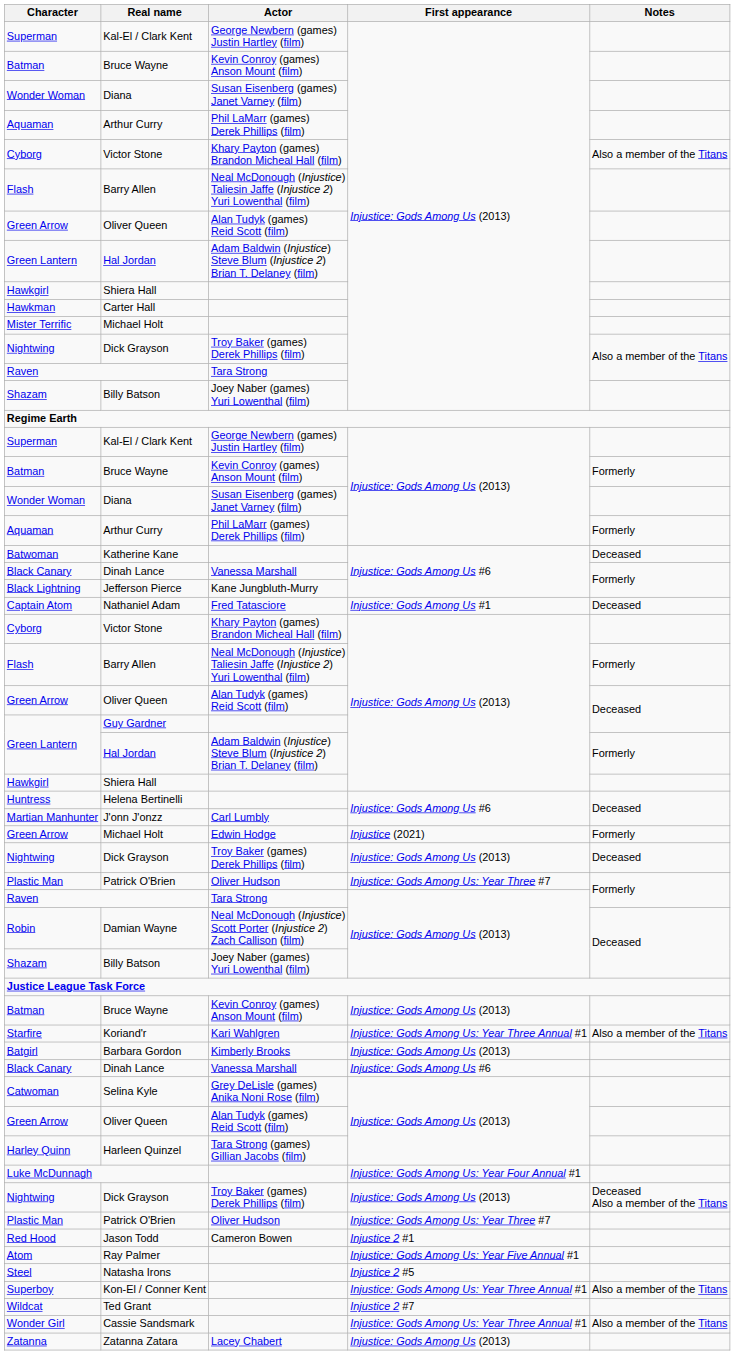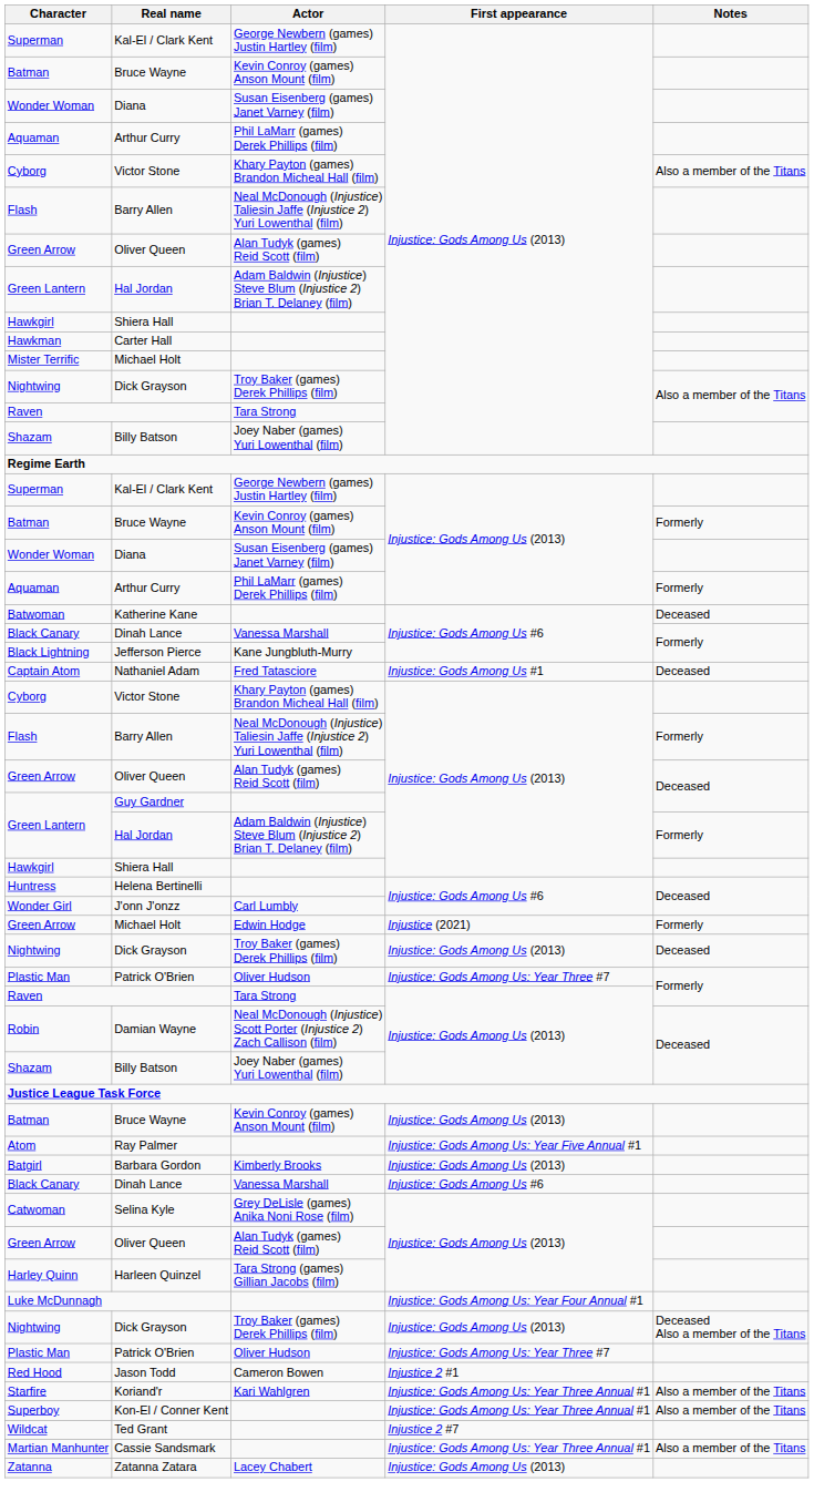 <table class="wikitable">
 <tr>
 <th>Character</th>
 <th>Real name</th>
 <th>Actor</th>
 <th>First appearance</th>
 <th>Notes</th>
 </tr>
 <tr>
 <td><a href='#'>Superman</a></td>
 <td>Kal-El / Clark Kent</td>
 <td><a href='#'>George Newbern</a> (games)<br><a href='#'>Justin Hartley</a> (<a href='#'>film</a>)</td>
 <td rowspan="14"><em><a href='#'>Injustice: Gods Among Us</a></em> (2013)</td>
 <td></td>
 </tr>
 <tr>
 <td><a href='#'>Batman</a></td>
 <td>Bruce Wayne</td>
 <td><a href='#'>Kevin Conroy</a> (games)<br><a href='#'>Anson Mount</a> (<a href='#'>film</a>)</td>
 <td></td>
 </tr>
 <tr>
 <td><a href='#'>Wonder Woman</a></td>
 <td>Diana</td>
 <td><a href='#'>Susan Eisenberg</a> (games)<br><a href='#'>Janet Varney</a> (<a href='#'>film</a>)</td>
 <td></td>
 </tr>
 <tr>
 <td><a href='#'>Aquaman</a></td>
 <td>Arthur Curry</td>
 <td><a href='#'>Phil LaMarr</a> (games)<br><a href='#'>Derek Phillips</a> (<a href='#'>film</a>)</td>
 <td></td>
 </tr>
 <tr>
 <td><a href='#'>Cyborg</a></td>
 <td>Victor Stone</td>
 <td><a href='#'>Khary Payton</a> (games)<br><a href='#'>Brandon Micheal Hall</a> (<a href='#'>film</a>)</td>
 <td>Also a member of the <a href='#'>Titans</a></td>
 </tr>
 <tr>
 <td><a href='#'>Flash</a></td>
 <td>Barry Allen</td>
 <td><a href='#'>Neal McDonough</a> (<em>Injustice</em>)<br><a href='#'>Taliesin Jaffe</a> (<em>Injustice 2</em>)<br><a href='#'>Yuri Lowenthal</a> (<a href='#'>film</a>)</td>
 <td></td>
 </tr>
 <tr>
 <td><a href='#'>Green Arrow</a></td>
 <td>Oliver Queen</td>
 <td><a href='#'>Alan Tudyk</a> (games)<br><a href='#'>Reid Scott</a> (<a href='#'>film</a>)</td>
 <td></td>
 </tr>
 <tr>
 <td><a href='#'>Green Lantern</a></td>
 <td><a href='#'>Hal Jordan</a></td>
 <td><a href='#'>Adam Baldwin</a> (<em>Injustice</em>)<br><a href='#'>Steve Blum</a> (<em>Injustice 2</em>)<br><a href='#'>Brian T. Delaney</a> (<a href='#'>film</a>)</td>
 <td></td>
 </tr>
 <tr>
 <td><a href='#'>Hawkgirl</a></td>
 <td>Shiera Hall</td>
 <td></td>
 <td></td>
 </tr>
 <tr>
 <td><a href='#'>Hawkman</a></td>
 <td>Carter Hall</td>
 <td></td>
 <td></td>
 </tr>
 <tr>
 <td><a href='#'>Mister Terrific</a></td>
 <td>Michael Holt</td>
 <td></td>
 <td></td>
 </tr>
 <tr>
 <td><a href='#'>Nightwing</a></td>
 <td>Dick Grayson</td>
 <td><a href='#'>Troy Baker</a> (games)<br><a href='#'>Derek Phillips</a> (<a href='#'>film</a>)</td>
 <td rowspan="2">Also a member of the <a href='#'>Titans</a></td>
 </tr>
 <tr>
 <td colspan="2"><a href='#'>Raven</a></td>
 <td><a href='#'>Tara Strong</a></td>
 </tr>
 <tr>
 <td><a href='#'>Shazam</a></td>
 <td>Billy Batson</td>
 <td>Joey Naber (games)<br><a href='#'>Yuri Lowenthal</a> (<a href='#'>film</a>)</td>
 <td></td>
 </tr>
 <tr>
 <td colspan="5"><strong>Regime Earth</strong></td>
 </tr>
 <tr>
 <td><a href='#'>Superman</a></td>
 <td>Kal-El / Clark Kent</td>
 <td><a href='#'>George Newbern</a> (games)<br><a href='#'>Justin Hartley</a> (<a href='#'>film</a>)</td>
 <td rowspan="4"><em><a href='#'>Injustice: Gods Among Us</a></em> (2013)</td>
 <td></td>
 </tr>
 <tr>
 <td><a href='#'>Batman</a></td>
 <td>Bruce Wayne</td>
 <td><a href='#'>Kevin Conroy</a> (games)<br><a href='#'>Anson Mount</a> (<a href='#'>film</a>)</td>
 <td>Formerly</td>
 </tr>
 <tr>
 <td><a href='#'>Wonder Woman</a></td>
 <td>Diana</td>
 <td><a href='#'>Susan Eisenberg</a> (games)<br><a href='#'>Janet Varney</a> (<a href='#'>film</a>)</td>
 <td></td>
 </tr>
 <tr>
 <td><a href='#'>Aquaman</a></td>
 <td>Arthur Curry</td>
 <td><a href='#'>Phil LaMarr</a> (games)<br><a href='#'>Derek Phillips</a> (<a href='#'>film</a>)</td>
 <td>Formerly</td>
 </tr>
 <tr>
 <td><a href='#'>Batwoman</a></td>
 <td>Katherine Kane</td>
 <td></td>
 <td rowspan="3"><a href='#'><em>Injustice: Gods Among Us</em></a> #6</td>
 <td>Deceased</td>
 </tr>
 <tr>
 <td><a href='#'>Black Canary</a></td>
 <td>Dinah Lance</td>
 <td><a href='#'>Vanessa Marshall</a></td>
 <td rowspan="2">Formerly</td>
 </tr>
 <tr>
 <td><a href='#'>Black Lightning</a></td>
 <td>Jefferson Pierce</td>
 <td>Kane Jungbluth-Murry</td>
 </tr>
 <tr>
 <td><a href='#'>Captain Atom</a></td>
 <td>Nathaniel Adam</td>
 <td><a href='#'>Fred Tatasciore</a></td>
 <td><a href='#'><em>Injustice: Gods Among Us</em></a> #1</td>
 <td>Deceased</td>
 </tr>
 <tr>
 <td><a href='#'>Cyborg</a></td>
 <td>Victor Stone</td>
 <td><a href='#'>Khary Payton</a> (games)<br><a href='#'>Brandon Micheal Hall</a> (<a href='#'>film</a>)</td>
 <td rowspan="6"><em><a href='#'>Injustice: Gods Among Us</a></em> (2013)</td>
 <td></td>
 </tr>
 <tr>
 <td><a href='#'>Flash</a></td>
 <td>Barry Allen</td>
 <td><a href='#'>Neal McDonough</a> (<em>Injustice</em>)<br><a href='#'>Taliesin Jaffe</a> (<em>Injustice 2</em>)<br><a href='#'>Yuri Lowenthal</a> (<a href='#'>film</a>)</td>
 <td>Formerly</td>
 </tr>
 <tr>
 <td><a href='#'>Green Arrow</a></td>
 <td>Oliver Queen</td>
 <td><a href='#'>Alan Tudyk</a> (games)<br><a href='#'>Reid Scott</a> (<a href='#'>film</a>)</td>
 <td rowspan="2">Deceased</td>
 </tr>
 <tr>
 <td rowspan="2"><a href='#'>Green Lantern</a></td>
 <td><a href='#'>Guy Gardner</a></td>
 <td></td>
 </tr>
 <tr>
 <td><a href='#'>Hal Jordan</a></td>
 <td><a href='#'>Adam Baldwin</a> (<em>Injustice</em>)<br><a href='#'>Steve Blum</a> (<em>Injustice 2</em>)<br><a href='#'>Brian T. Delaney</a> (<a href='#'>film</a>)</td>
 <td>Formerly</td>
 </tr>
 <tr>
 <td><a href='#'>Hawkgirl</a></td>
 <td>Shiera Hall</td>
 <td></td>
 <td></td>
 </tr>
 <tr>
 <td><a href='#'>Huntress</a></td>
 <td>Helena Bertinelli</td>
 <td></td>
 <td rowspan="2"><a href='#'><em>Injustice: Gods Among Us</em></a> #6</td>
 <td rowspan="2">Deceased</td>
 </tr>
 <tr>
-<td><a href='#'>Martian Manhunter</a></td>
+<td><a href='#'>Wonder Girl</a></td>
 <td>J'onn J'onzz</td>
 <td><a href='#'>Carl Lumbly</a></td>
 </tr>
 <tr>
 <td><a href='#'>Green Arrow</a></td>
 <td>Michael Holt</td>
 <td><a href='#'>Edwin Hodge</a></td>
 <td><a href='#'><em>Injustice</em></a> (2021)</td>
 <td>Formerly</td>
 </tr>
 <tr>
 <td><a href='#'>Nightwing</a></td>
 <td>Dick Grayson</td>
 <td><a href='#'>Troy Baker</a> (games)<br><a href='#'>Derek Phillips</a> (<a href='#'>film</a>)</td>
 <td><em><a href='#'>Injustice: Gods Among Us</a></em> (2013)</td>
 <td>Deceased</td>
 </tr>
 <tr>
 <td><a href='#'>Plastic Man</a></td>
 <td>Patrick O'Brien</td>
 <td><a href='#'>Oliver Hudson</a></td>
 <td><a href='#'><em>Injustice: Gods Among Us: Year Three</em></a> #7</td>
 <td rowspan="2">Formerly</td>
 </tr>
 <tr>
 <td colspan="2"><a href='#'>Raven</a></td>
 <td><a href='#'>Tara Strong</a></td>
 <td rowspan="3"><em><a href='#'>Injustice: Gods Among Us</a></em> (2013)</td>
 </tr>
 <tr>
 <td><a href='#'>Robin</a></td>
 <td>Damian Wayne</td>
 <td><a href='#'>Neal McDonough</a> (<em>Injustice</em>)<br><a href='#'>Scott Porter</a> (<em>Injustice 2</em>)<br><a href='#'>Zach Callison</a> (<a href='#'>film</a>)</td>
 <td rowspan="2">Deceased</td>
 </tr>
 <tr>
 <td><a href='#'>Shazam</a></td>
 <td>Billy Batson</td>
 <td>Joey Naber (games)<br><a href='#'>Yuri Lowenthal</a> (<a href='#'>film</a>)</td>
 </tr>
 <tr>
 <td colspan="5"><a href='#'><strong>Justice League Task Force</strong></a></td>
 </tr>
 <tr>
 <td><a href='#'>Batman</a></td>
 <td>Bruce Wayne</td>
 <td><a href='#'>Kevin Conroy</a> (games)<br><a href='#'>Anson Mount</a> (<a href='#'>film</a>)</td>
 <td><em><a href='#'>Injustice: Gods Among Us</a></em> (2013)</td>
 <td></td>
 </tr>
 <tr>
-<td><a href='#'>Starfire</a></td>
-<td>Koriand'r</td>
-<td><a href='#'>Kari Wahlgren</a></td>
-<td><a href='#'><em>Injustice: Gods Among Us: Year Three Annual</em></a> #1</td>
-<td>Also a member of the <a href='#'>Titans</a></td>
+<td><a href='#'>Atom</a></td>
+<td>Ray Palmer</td>
+<td></td>
+<td><a href='#'><em>Injustice: Gods Among Us: Year Five Annual</em></a> #1</td>
+<td></td>
 </tr>
 <tr>
 <td><a href='#'>Batgirl</a></td>
 <td>Barbara Gordon</td>
 <td><a href='#'>Kimberly Brooks</a></td>
 <td><em><a href='#'>Injustice: Gods Among Us</a></em> (2013)</td>
 <td></td>
 </tr>
 <tr>
 <td><a href='#'>Black Canary</a></td>
 <td>Dinah Lance</td>
 <td><a href='#'>Vanessa Marshall</a></td>
 <td><a href='#'><em>Injustice: Gods Among Us</em></a> #6</td>
 <td></td>
 </tr>
 <tr>
 <td><a href='#'>Catwoman</a></td>
 <td>Selina Kyle</td>
 <td><a href='#'>Grey DeLisle</a> (games)<br><a href='#'>Anika Noni Rose</a> (<a href='#'>film</a>)</td>
 <td rowspan="3"><em><a href='#'>Injustice: Gods Among Us</a></em> (2013)</td>
 <td></td>
 </tr>
 <tr>
 <td><a href='#'>Green Arrow</a></td>
 <td>Oliver Queen</td>
 <td><a href='#'>Alan Tudyk</a> (games)<br><a href='#'>Reid Scott</a> (<a href='#'>film</a>)</td>
 <td></td>
 </tr>
 <tr>
 <td><a href='#'>Harley Quinn</a></td>
 <td>Harleen Quinzel</td>
 <td><a href='#'>Tara Strong</a> (games)<br><a href='#'>Gillian Jacobs</a> (<a href='#'>film</a>)</td>
 <td></td>
 </tr>
 <tr>
 <td colspan="2"><a href='#'>Luke McDunnagh</a></td>
 <td></td>
 <td><a href='#'><em>Injustice: Gods Among Us: Year Four Annual</em></a> #1</td>
 <td></td>
 </tr>
 <tr>
 <td><a href='#'>Nightwing</a></td>
 <td>Dick Grayson</td>
 <td><a href='#'>Troy Baker</a> (games)<br><a href='#'>Derek Phillips</a> (<a href='#'>film</a>)</td>
 <td><em><a href='#'>Injustice: Gods Among Us</a></em> (2013)</td>
 <td>Deceased<br>Also a member of the <a href='#'>Titans</a></td>
 </tr>
 <tr>
 <td><a href='#'>Plastic Man</a></td>
 <td>Patrick O'Brien</td>
 <td><a href='#'>Oliver Hudson</a></td>
 <td><a href='#'><em>Injustice: Gods Among Us: Year Three</em></a> #7</td>
 <td></td>
 </tr>
 <tr>
 <td><a href='#'>Red Hood</a></td>
 <td>Jason Todd</td>
 <td>Cameron Bowen</td>
 <td><a href='#'><em>Injustice 2</em></a> #1</td>
 <td></td>
 </tr>
 <tr>
-<td><a href='#'>Atom</a></td>
-<td>Ray Palmer</td>
-<td></td>
-<td><a href='#'><em>Injustice: Gods Among Us: Year Five Annual</em></a> #1</td>
-<td></td>
-</tr>
-<tr>
-<td><a href='#'>Steel</a></td>
-<td>Natasha Irons</td>
-<td></td>
-<td><a href='#'><em>Injustice 2</em></a> #5</td>
-<td></td>
+<td><a href='#'>Starfire</a></td>
+<td>Koriand'r</td>
+<td><a href='#'>Kari Wahlgren</a></td>
+<td><a href='#'><em>Injustice: Gods Among Us: Year Three Annual</em></a> #1</td>
+<td>Also a member of the <a href='#'>Titans</a></td>
 </tr>
 <tr>
 <td><a href='#'>Superboy</a></td>
 <td>Kon-El / Conner Kent</td>
 <td></td>
 <td><a href='#'><em>Injustice: Gods Among Us: Year Three Annual</em></a> #1</td>
 <td>Also a member of the <a href='#'>Titans</a></td>
 </tr>
 <tr>
 <td><a href='#'>Wildcat</a></td>
 <td>Ted Grant</td>
 <td></td>
 <td><a href='#'><em>Injustice 2</em></a> #7</td>
 <td></td>
 </tr>
 <tr>
-<td><a href='#'>Wonder Girl</a></td>
+<td><a href='#'>Martian Manhunter</a></td>
 <td>Cassie Sandsmark</td>
 <td></td>
 <td><a href='#'><em>Injustice: Gods Among Us: Year Three Annual</em></a> #1</td>
 <td>Also a member of the <a href='#'>Titans</a></td>
 </tr>
 <tr>
 <td><a href='#'>Zatanna</a></td>
 <td>Zatanna Zatara</td>
 <td><a href='#'>Lacey Chabert</a></td>
 <td><em><a href='#'>Injustice: Gods Among Us</a></em> (2013)</td>
 <td></td>
 </tr>
 </table>
